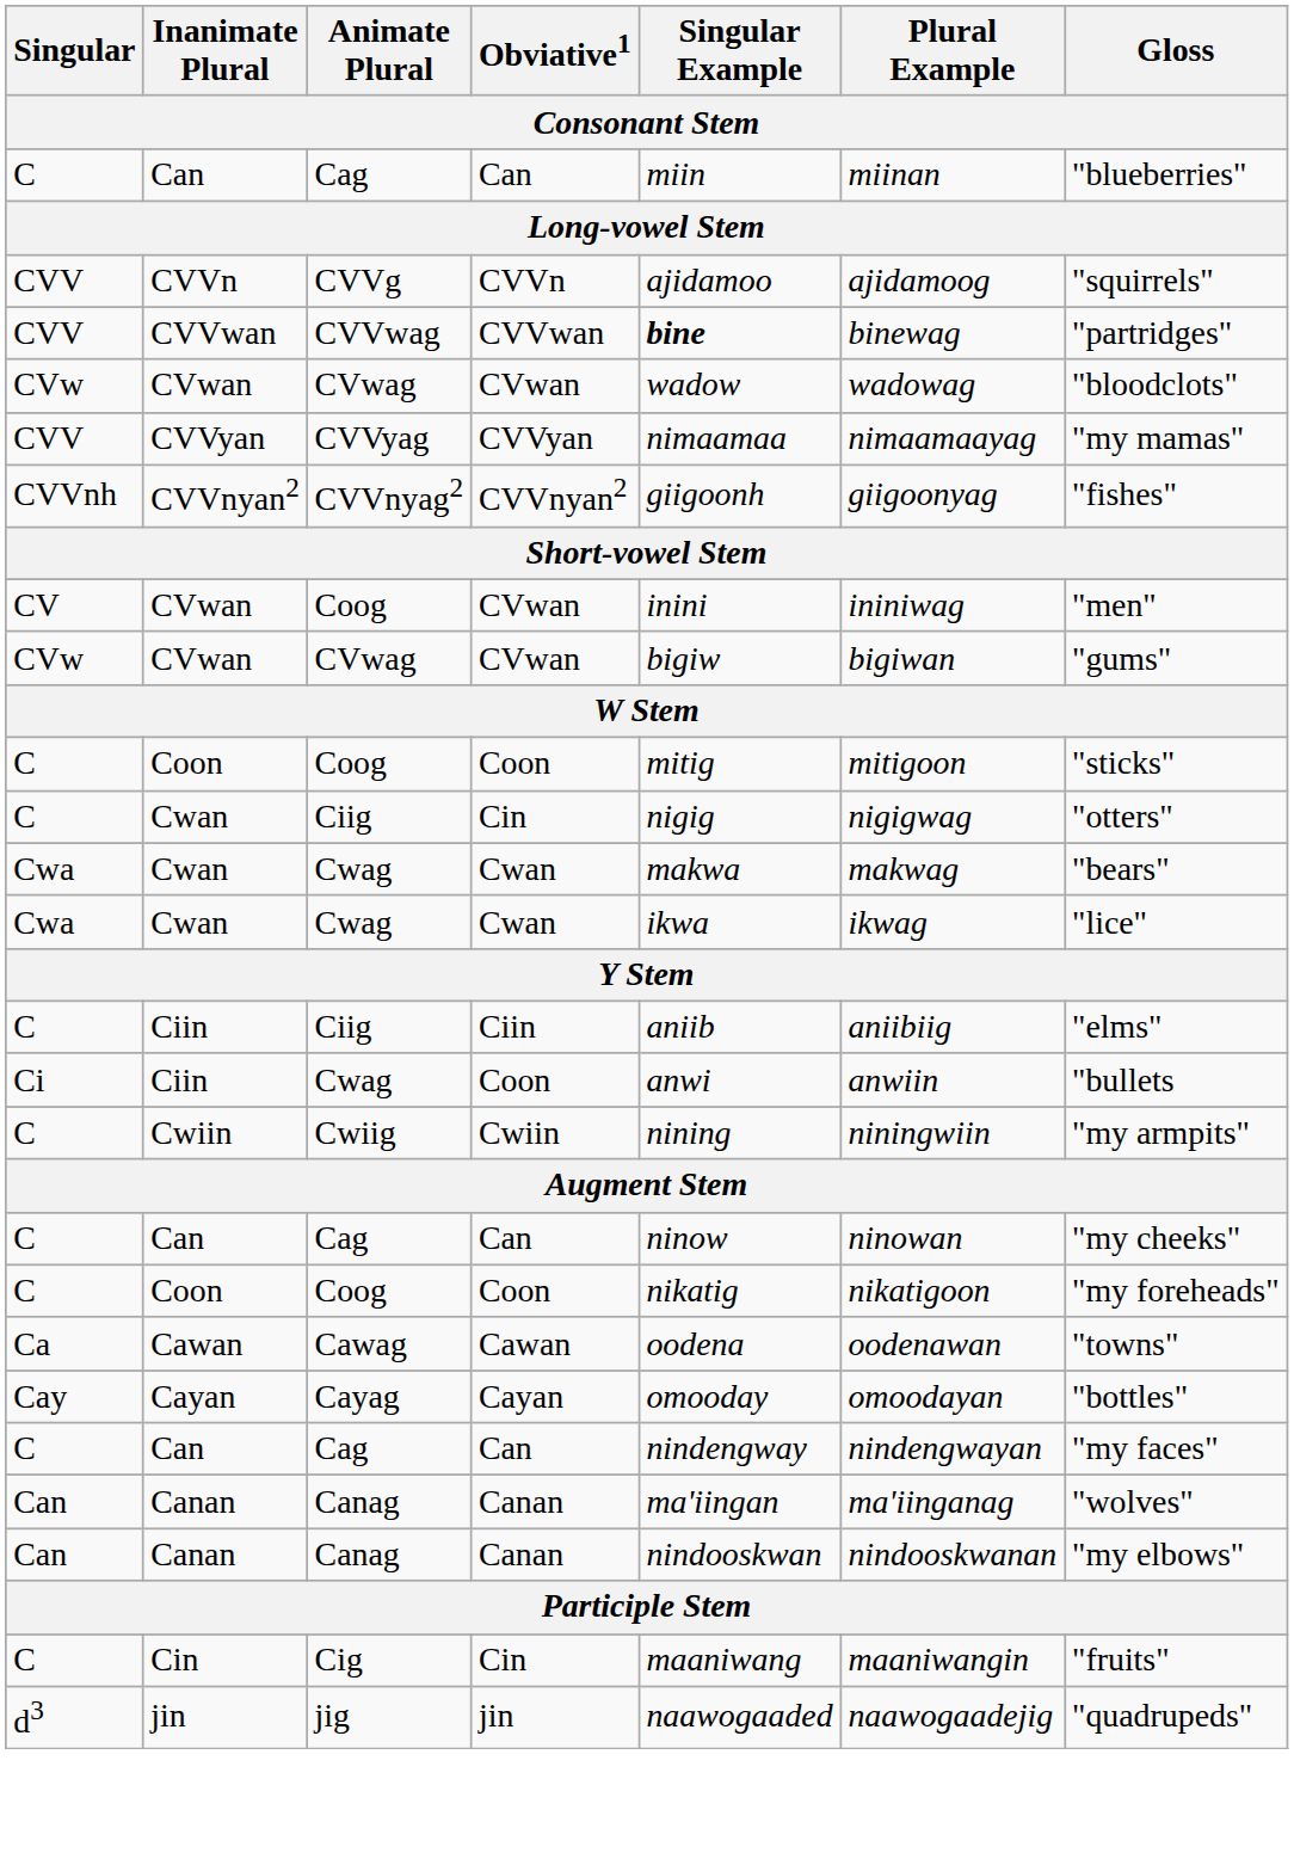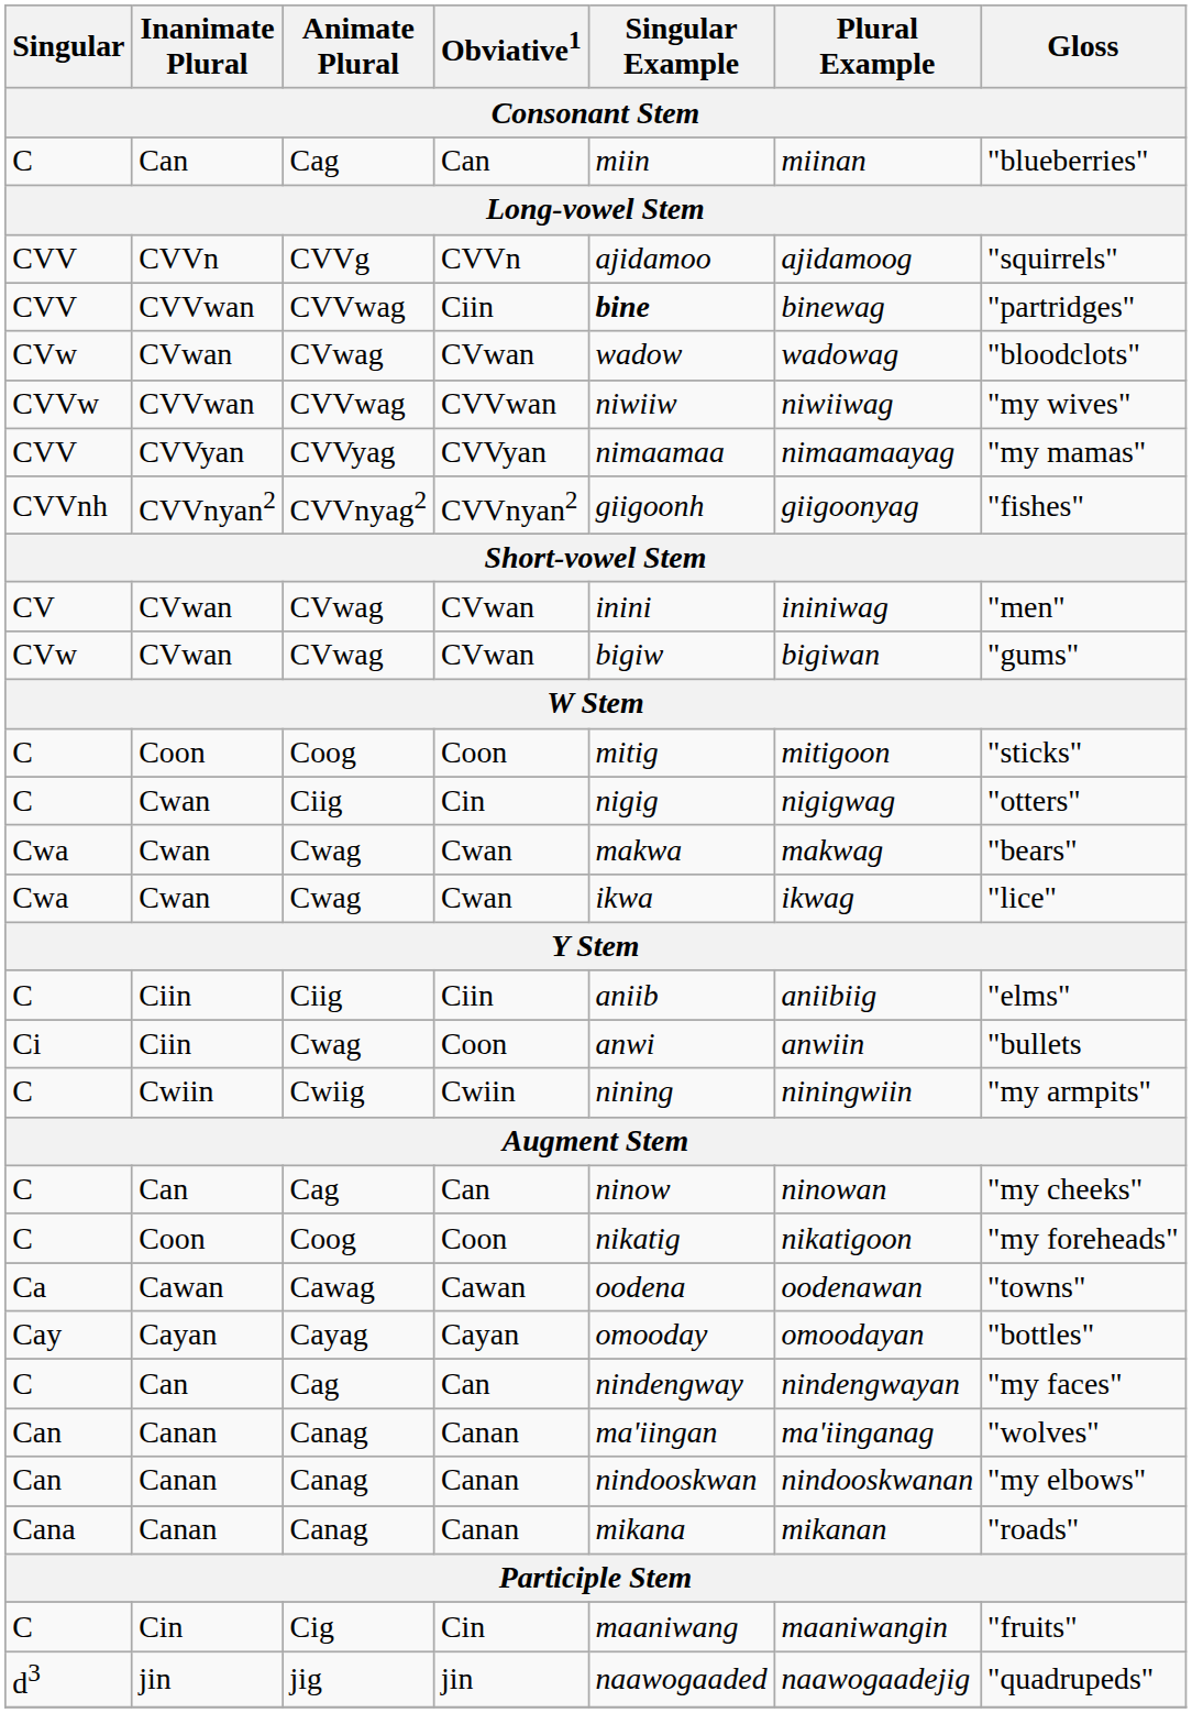 <table class="wikitable">
 <tr>
 <th><strong>Singular</strong></th>
 <th><strong>Inanimate<br>Plural</strong></th>
 <th><strong>Animate<br>Plural</strong></th>
 <th><strong>Obviative</strong><sup>1</sup></th>
 <th><strong>Singular<br>Example</strong></th>
 <th><strong>Plural<br>Example</strong></th>
 <th><strong>Gloss</strong></th>
 </tr>
 <tr>
 <th colspan=7><strong><em>Consonant Stem</em></strong></th>
 </tr>
 <tr>
 <td>C</td>
 <td>Can</td>
 <td>Cag</td>
 <td>Can</td>
 <td><em>miin</em></td>
 <td><em>miinan</em></td>
 <td>"blueberries"</td>
 </tr>
 <tr>
 <th colspan=7><strong><em>Long-vowel Stem</em></strong></th>
 </tr>
 <tr>
 <td>CVV</td>
 <td>CVVn</td>
 <td>CVVg</td>
 <td>CVVn</td>
 <td><em>ajidamoo</em></td>
 <td><em>ajidamoog</em></td>
 <td>"squirrels"</td>
 </tr>
 <tr>
 <td>CVV</td>
 <td>CVVwan</td>
 <td>CVVwag</td>
-<td>CVVwan</td>
+<td>Ciin</td>
 <td><strong><em>bine</em></strong></td>
 <td><em>binewag</em></td>
 <td>"partridges"</td>
 </tr>
 <tr>
 <td>CVw</td>
 <td>CVwan</td>
 <td>CVwag</td>
 <td>CVwan</td>
 <td><em>wadow</em></td>
 <td><em>wadowag</em></td>
 <td>"bloodclots"</td>
+</tr>
+<tr>
+<td>CVVw</td>
+<td>CVVwan</td>
+<td>CVVwag</td>
+<td>CVVwan</td>
+<td><em>niwiiw</em></td>
+<td><em>niwiiwag</em></td>
+<td>"my wives"</td>
 </tr>
 <tr>
 <td>CVV</td>
 <td>CVVyan</td>
 <td>CVVyag</td>
 <td>CVVyan</td>
 <td><em>nimaamaa</em></td>
 <td><em>nimaamaayag</em></td>
 <td>"my mamas"</td>
 </tr>
 <tr>
 <td>CVVnh</td>
 <td>CVVnyan<sup>2</sup></td>
 <td>CVVnyag<sup>2</sup></td>
 <td>CVVnyan<sup>2</sup></td>
 <td><em>giigoonh</em></td>
 <td><em>giigoonyag</em></td>
 <td>"fishes"</td>
 </tr>
 <tr>
 <th colspan=7><strong><em>Short-vowel Stem</em></strong></th>
 </tr>
 <tr>
 <td>CV</td>
 <td>CVwan</td>
-<td>Coog</td>
+<td>CVwag</td>
 <td>CVwan</td>
 <td><em>inini</em></td>
 <td><em>ininiwag</em></td>
 <td>"men"</td>
 </tr>
 <tr>
 <td>CVw</td>
 <td>CVwan</td>
 <td>CVwag</td>
 <td>CVwan</td>
 <td><em>bigiw</em></td>
 <td><em>bigiwan</em></td>
 <td>"gums"</td>
 </tr>
 <tr>
 <th colspan=7><strong><em>W Stem</em></strong></th>
 </tr>
 <tr>
 <td>C</td>
 <td>Coon</td>
 <td>Coog</td>
 <td>Coon</td>
 <td><em>mitig</em></td>
 <td><em>mitigoon</em></td>
 <td>"sticks"</td>
 </tr>
 <tr>
 <td>C</td>
 <td>Cwan</td>
 <td>Ciig</td>
 <td>Cin</td>
 <td><em>nigig</em></td>
 <td><em>nigigwag</em></td>
 <td>"otters"</td>
 </tr>
 <tr>
 <td>Cwa</td>
 <td>Cwan</td>
 <td>Cwag</td>
 <td>Cwan</td>
 <td><em>makwa</em></td>
 <td><em>makwag</em></td>
 <td>"bears"</td>
 </tr>
 <tr>
 <td>Cwa</td>
 <td>Cwan</td>
 <td>Cwag</td>
 <td>Cwan</td>
 <td><em>ikwa</em></td>
 <td><em>ikwag</em></td>
 <td>"lice"</td>
 </tr>
 <tr>
 <th colspan=7><strong><em>Y Stem</em></strong></th>
 </tr>
 <tr>
 <td>C</td>
 <td>Ciin</td>
 <td>Ciig</td>
 <td>Ciin</td>
 <td><em>aniib</em></td>
 <td><em>aniibiig</em></td>
 <td>"elms"</td>
 </tr>
 <tr>
 <td>Ci</td>
 <td>Ciin</td>
 <td>Cwag</td>
 <td>Coon</td>
 <td><em>anwi</em></td>
 <td><em>anwiin</em></td>
 <td>"bullets</td>
 </tr>
 <tr>
 <td>C</td>
 <td>Cwiin</td>
 <td>Cwiig</td>
 <td>Cwiin</td>
 <td><em>nining</em></td>
 <td><em>niningwiin</em></td>
 <td>"my armpits"</td>
 </tr>
 <tr>
 <th colspan=7><strong><em>Augment Stem</em></strong></th>
 </tr>
 <tr>
 <td>C</td>
 <td>Can</td>
 <td>Cag</td>
 <td>Can</td>
 <td><em>ninow</em></td>
 <td><em>ninowan</em></td>
 <td>"my cheeks"</td>
 </tr>
 <tr>
 <td>C</td>
 <td>Coon</td>
 <td>Coog</td>
 <td>Coon</td>
 <td><em>nikatig</em></td>
 <td><em>nikatigoon</em></td>
 <td>"my foreheads"</td>
 </tr>
 <tr>
 <td>Ca</td>
 <td>Cawan</td>
 <td>Cawag</td>
 <td>Cawan</td>
 <td><em>oodena</em></td>
 <td><em>oodenawan</em></td>
 <td>"towns"</td>
 </tr>
 <tr>
 <td>Cay</td>
 <td>Cayan</td>
 <td>Cayag</td>
 <td>Cayan</td>
 <td><em>omooday</em></td>
 <td><em>omoodayan</em></td>
 <td>"bottles"</td>
 </tr>
 <tr>
 <td>C</td>
 <td>Can</td>
 <td>Cag</td>
 <td>Can</td>
 <td><em>nindengway</em></td>
 <td><em>nindengwayan</em></td>
 <td>"my faces"</td>
 </tr>
 <tr>
 <td>Can</td>
 <td>Canan</td>
 <td>Canag</td>
 <td>Canan</td>
 <td><em>ma'iingan</em></td>
 <td><em>ma'iinganag</em></td>
 <td>"wolves"</td>
 </tr>
 <tr>
 <td>Can</td>
 <td>Canan</td>
 <td>Canag</td>
 <td>Canan</td>
 <td><em>nindooskwan</em></td>
 <td><em>nindooskwanan</em></td>
 <td>"my elbows"</td>
 </tr>
 <tr>
+<td>Cana</td>
+<td>Canan</td>
+<td>Canag</td>
+<td>Canan</td>
+<td><em>mikana</em></td>
+<td><em>mikanan</em></td>
+<td>"roads"</td>
+</tr>
+<tr>
 <th colspan=7><strong><em>Participle Stem</em></strong></th>
 </tr>
 <tr>
 <td>C</td>
 <td>Cin</td>
 <td>Cig</td>
 <td>Cin</td>
 <td><em>maaniwang</em></td>
 <td><em>maaniwangin</em></td>
 <td>"fruits"</td>
 </tr>
 <tr>
 <td>d<sup>3</sup></td>
 <td>jin</td>
 <td>jig</td>
 <td>jin</td>
 <td><em>naawogaaded</em></td>
 <td><em>naawogaadejig</em></td>
 <td>"quadrupeds"</td>
 </tr>
 <tr>
 </tr>
 </table>
